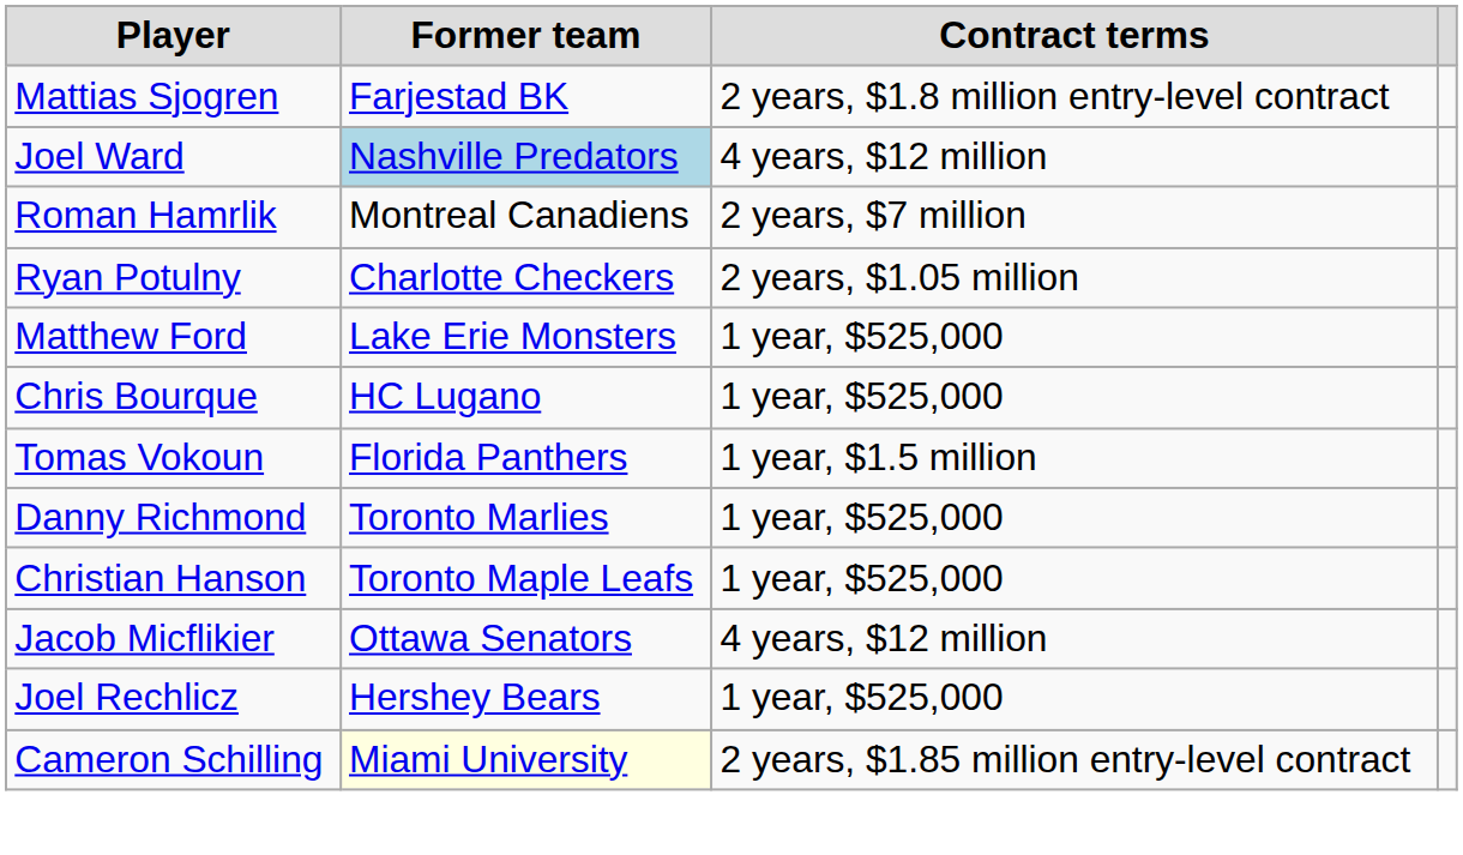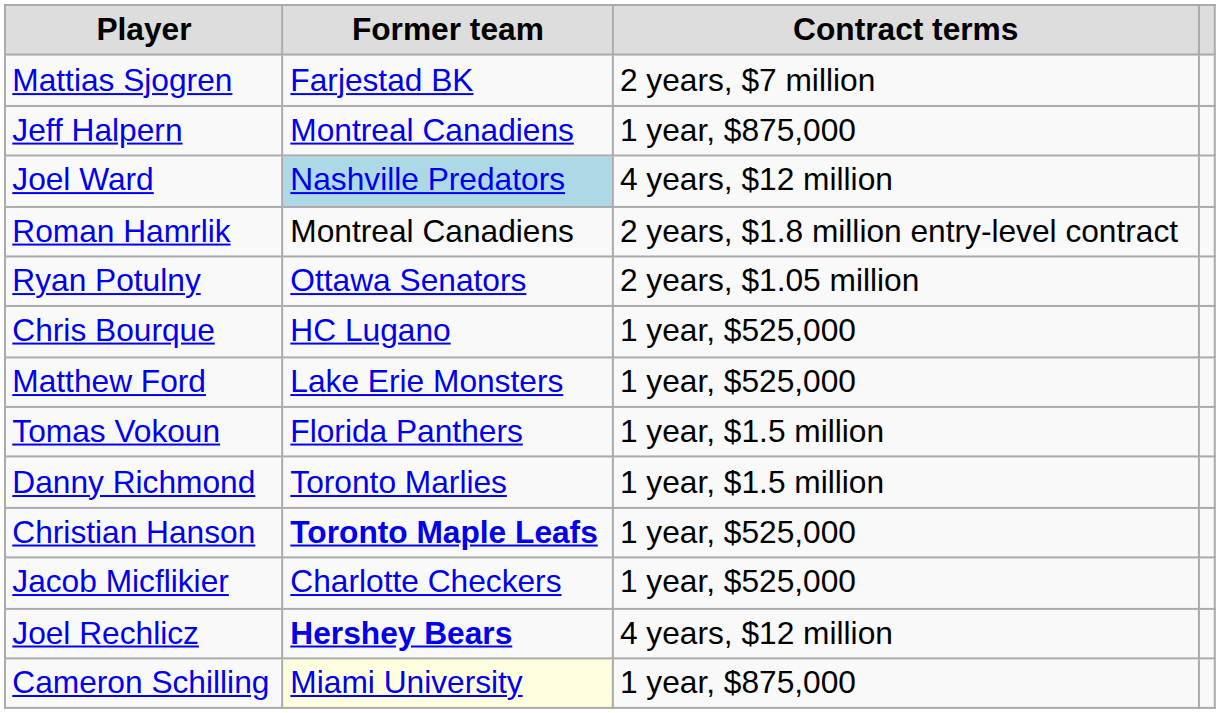 <table class="wikitable" style="width:98%;">
 <tr style="text-align:center; background:#ddd;">
 <td><strong>Player</strong></td>
 <td><strong>Former team</strong></td>
 <td><strong>Contract terms</strong></td>
 <td></td>
 </tr>
 <tr>
 <td><a href='#'>Mattias Sjogren</a></td>
 <td><a href='#'>Farjestad BK</a></td>
-<td>2 years, $1.8 million entry-level contract</td>
+<td>2 years, $7 million</td>
+<td></td>
+</tr>
+<tr>
+<td><a href='#'>Jeff Halpern</a></td>
+<td><a href='#'>Montreal Canadiens</a></td>
+<td>1 year, $875,000</td>
 <td></td>
 </tr>
 <tr>
 <td><a href='#'>Joel Ward</a></td>
 <td style="background: lightblue;"><a href='#'>Nashville Predators</a></td>
 <td>4 years, $12 million</td>
 <td></td>
 </tr>
 <tr>
 <td><a href='#'>Roman Hamrlik</a></td>
 <td>Montreal Canadiens</td>
-<td>2 years, $7 million</td>
+<td>2 years, $1.8 million entry-level contract</td>
 <td></td>
 </tr>
 <tr>
 <td><a href='#'>Ryan Potulny</a></td>
-<td><a href='#'>Charlotte Checkers</a></td>
+<td><a href='#'>Ottawa Senators</a></td>
 <td>2 years, $1.05 million</td>
+<td></td>
+</tr>
+<tr>
+<td><a href='#'>Chris Bourque</a></td>
+<td><a href='#'>HC Lugano</a></td>
+<td>1 year, $525,000</td>
 <td></td>
 </tr>
 <tr>
 <td><a href='#'>Matthew Ford</a></td>
 <td><a href='#'>Lake Erie Monsters</a></td>
-<td>1 year, $525,000</td>
-<td></td>
-</tr>
-<tr>
-<td><a href='#'>Chris Bourque</a></td>
-<td><a href='#'>HC Lugano</a></td>
 <td>1 year, $525,000</td>
 <td></td>
 </tr>
 <tr>
 <td><a href='#'>Tomas Vokoun</a></td>
 <td><a href='#'>Florida Panthers</a></td>
 <td>1 year, $1.5 million</td>
 <td></td>
 </tr>
 <tr>
 <td><a href='#'>Danny Richmond</a></td>
 <td><a href='#'>Toronto Marlies</a></td>
-<td>1 year, $525,000</td>
+<td>1 year, $1.5 million</td>
 <td></td>
 </tr>
 <tr>
 <td><a href='#'>Christian Hanson</a></td>
-<td><a href='#'>Toronto Maple Leafs</a></td>
+<td><strong><a href='#'>Toronto Maple Leafs</a></strong></td>
 <td>1 year, $525,000</td>
 <td></td>
 </tr>
 <tr>
 <td><a href='#'>Jacob Micflikier</a></td>
-<td><a href='#'>Ottawa Senators</a></td>
-<td>4 years, $12 million</td>
+<td><a href='#'>Charlotte Checkers</a></td>
+<td>1 year, $525,000</td>
 <td></td>
 </tr>
 <tr>
 <td><a href='#'>Joel Rechlicz</a></td>
-<td><a href='#'>Hershey Bears</a></td>
-<td>1 year, $525,000</td>
+<td><strong><a href='#'>Hershey Bears</a></strong></td>
+<td>4 years, $12 million</td>
 <td></td>
 </tr>
 <tr>
 <td><a href='#'>Cameron Schilling</a></td>
 <td style="background: lightyellow;"><a href='#'>Miami University</a></td>
-<td>2 years, $1.85 million entry-level contract</td>
+<td>1 year, $875,000</td>
 <td></td>
 </tr>
 </table>
